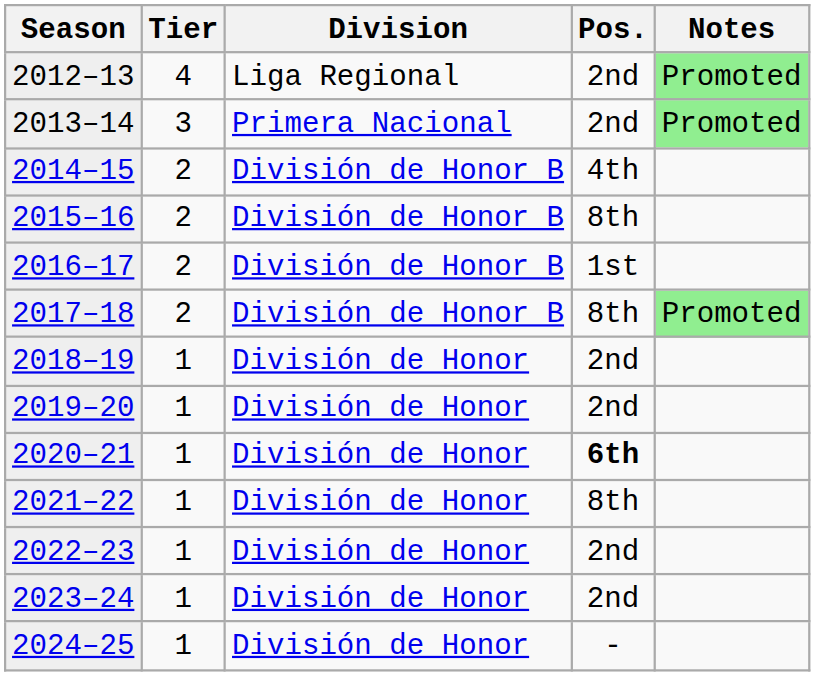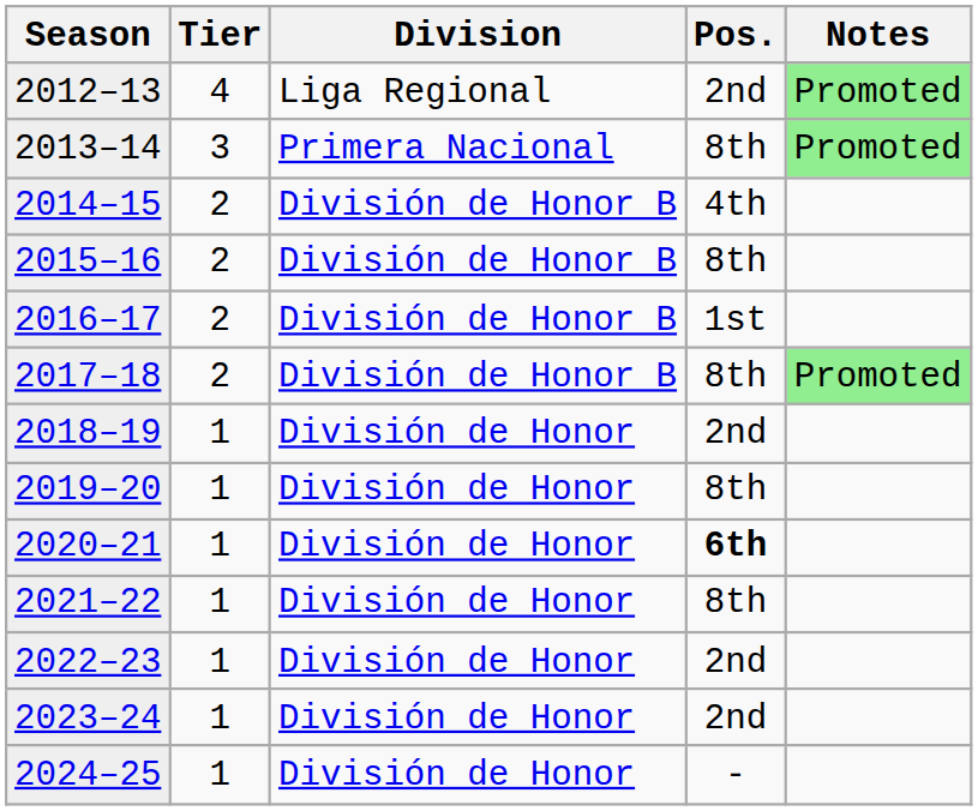 <table class="wikitable">
 <tr>
 <th>Season</th>
 <th>Tier</th>
 <th>Division</th>
 <th>Pos.</th>
 <th>Notes</th>
 </tr>
 <tr>
 <td style="background:#efefef;">2012–13</td>
 <td align="center">4</td>
 <td>Liga Regional</td>
 <td align="center">2nd</td>
 <td style="background:#90EE90">Promoted</td>
 </tr>
 <tr>
 <td style="background:#efefef;">2013–14</td>
 <td align="center">3</td>
 <td><a href='#'>Primera Nacional</a></td>
-<td align="center">2nd</td>
+<td align="center">8th</td>
 <td style="background:#90EE90">Promoted</td>
 </tr>
 <tr>
 <td style="background:#efefef;"><a href='#'>2014–15</a></td>
 <td align="center">2</td>
 <td><a href='#'>División de Honor B</a></td>
 <td align="center">4th</td>
 <td></td>
 </tr>
 <tr>
 <td style="background:#efefef;"><a href='#'>2015–16</a></td>
 <td align="center">2</td>
 <td><a href='#'>División de Honor B</a></td>
 <td align="center">8th</td>
 <td></td>
 </tr>
 <tr>
 <td style="background:#efefef;"><a href='#'>2016–17</a></td>
 <td align="center">2</td>
 <td><a href='#'>División de Honor B</a></td>
 <td align="center">1st</td>
 <td></td>
 </tr>
 <tr>
 <td style="background:#efefef;"><a href='#'>2017–18</a></td>
 <td align="center">2</td>
 <td><a href='#'>División de Honor B</a></td>
 <td align="center">8th</td>
 <td style="background:#90EE90">Promoted</td>
 </tr>
 <tr>
 <td style="background:#efefef;"><a href='#'>2018–19</a></td>
 <td align="center">1</td>
 <td><a href='#'>División de Honor</a></td>
 <td align="center">2nd</td>
 <td></td>
 </tr>
 <tr>
 <td style="background:#efefef;"><a href='#'>2019–20</a></td>
 <td align="center">1</td>
 <td><a href='#'>División de Honor</a></td>
-<td align="center">2nd</td>
+<td align="center">8th</td>
 <td></td>
 </tr>
 <tr>
 <td style="background:#efefef;"><a href='#'>2020–21</a></td>
 <td align="center">1</td>
 <td><a href='#'>División de Honor</a></td>
 <td align="center"><strong>6th</strong></td>
 <td></td>
 </tr>
 <tr>
 <td style="background:#efefef;"><a href='#'>2021–22</a></td>
 <td align="center">1</td>
 <td><a href='#'>División de Honor</a></td>
 <td align="center">8th</td>
 <td></td>
 </tr>
 <tr>
 <td style="background:#efefef;"><a href='#'>2022–23</a></td>
 <td align="center">1</td>
 <td><a href='#'>División de Honor</a></td>
 <td align="center">2nd</td>
 <td></td>
 </tr>
 <tr>
 <td style="background:#efefef;"><a href='#'>2023–24</a></td>
 <td align="center">1</td>
 <td><a href='#'>División de Honor</a></td>
 <td align="center">2nd</td>
 <td></td>
 </tr>
 <tr>
 <td style="background:#efefef;"><a href='#'>2024–25</a></td>
 <td align="center">1</td>
 <td><a href='#'>División de Honor</a></td>
 <td align="center">-</td>
 <td></td>
 </tr>
 </table>
